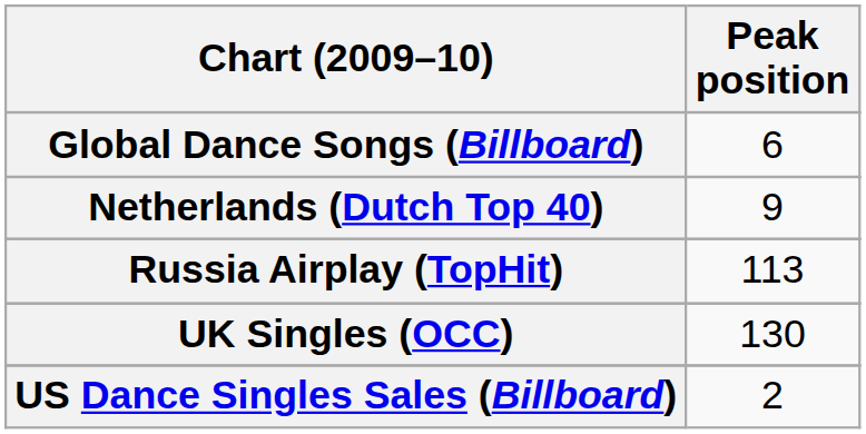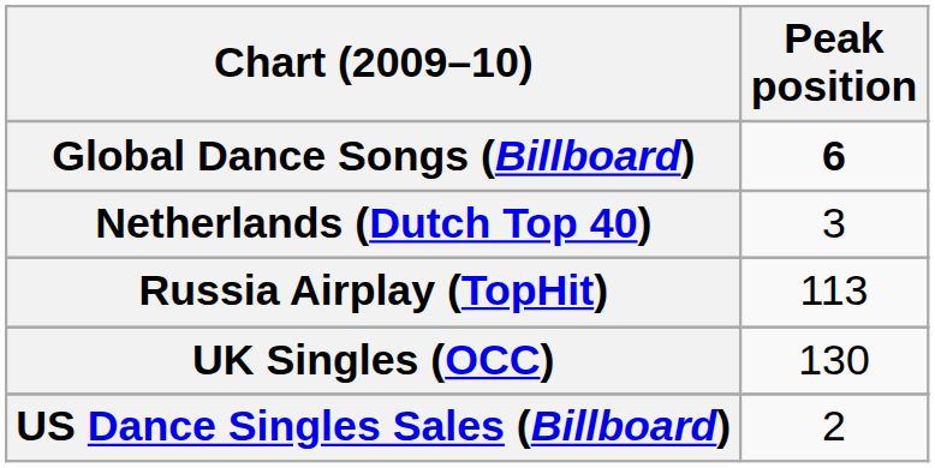 <table class="wikitable sortable plainrowheaders" style="text-align:center">
 <tr>
 <th scope="col">Chart (2009–10)</th>
 <th scope="col">Peak<br>position</th>
 </tr>
 <tr>
 </tr>
 <tr>
 </tr>
 <tr>
 </tr>
 <tr>
 </tr>
 <tr>
 </tr>
 <tr>
 </tr>
 <tr>
 </tr>
 <tr>
 <th scope="row">Global Dance Songs (<em><a href='#'>Billboard</a></em>)</th>
-<td>6</td>
+<td><strong>6</strong></td>
 </tr>
 <tr>
 </tr>
 <tr>
 </tr>
 <tr>
 <th scope="row">Netherlands (<a href='#'>Dutch Top 40</a>)</th>
-<td>9</td>
+<td>3</td>
 </tr>
 <tr>
 </tr>
 <tr>
 <th scope="row">Russia Airplay (<a href='#'>TopHit</a>)</th>
 <td align="center">113</td>
 </tr>
 <tr>
 </tr>
 <tr>
 <th scope="row">UK Singles (<a href='#'>OCC</a>)</th>
 <td align="center">130</td>
 </tr>
 <tr>
 </tr>
 <tr>
 <th scope="row">US <a href='#'>Dance Singles Sales</a> (<em><a href='#'>Billboard</a></em>)</th>
 <td align="center">2</td>
 </tr>
 </table>
